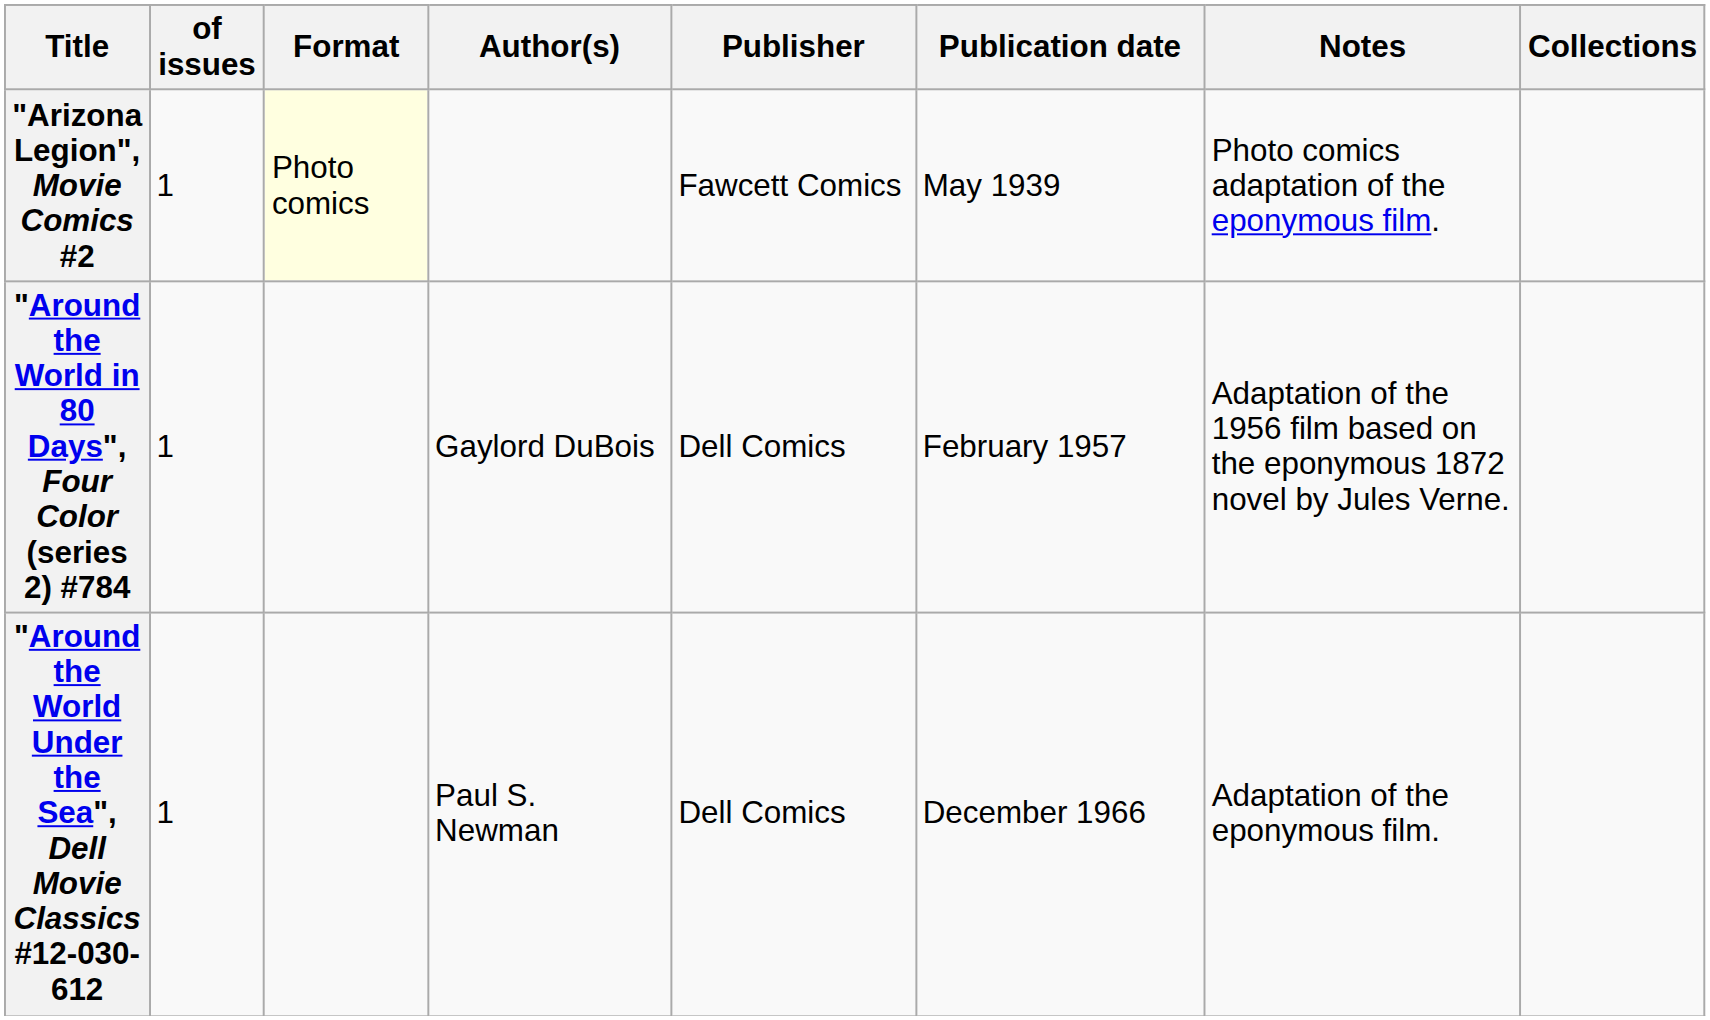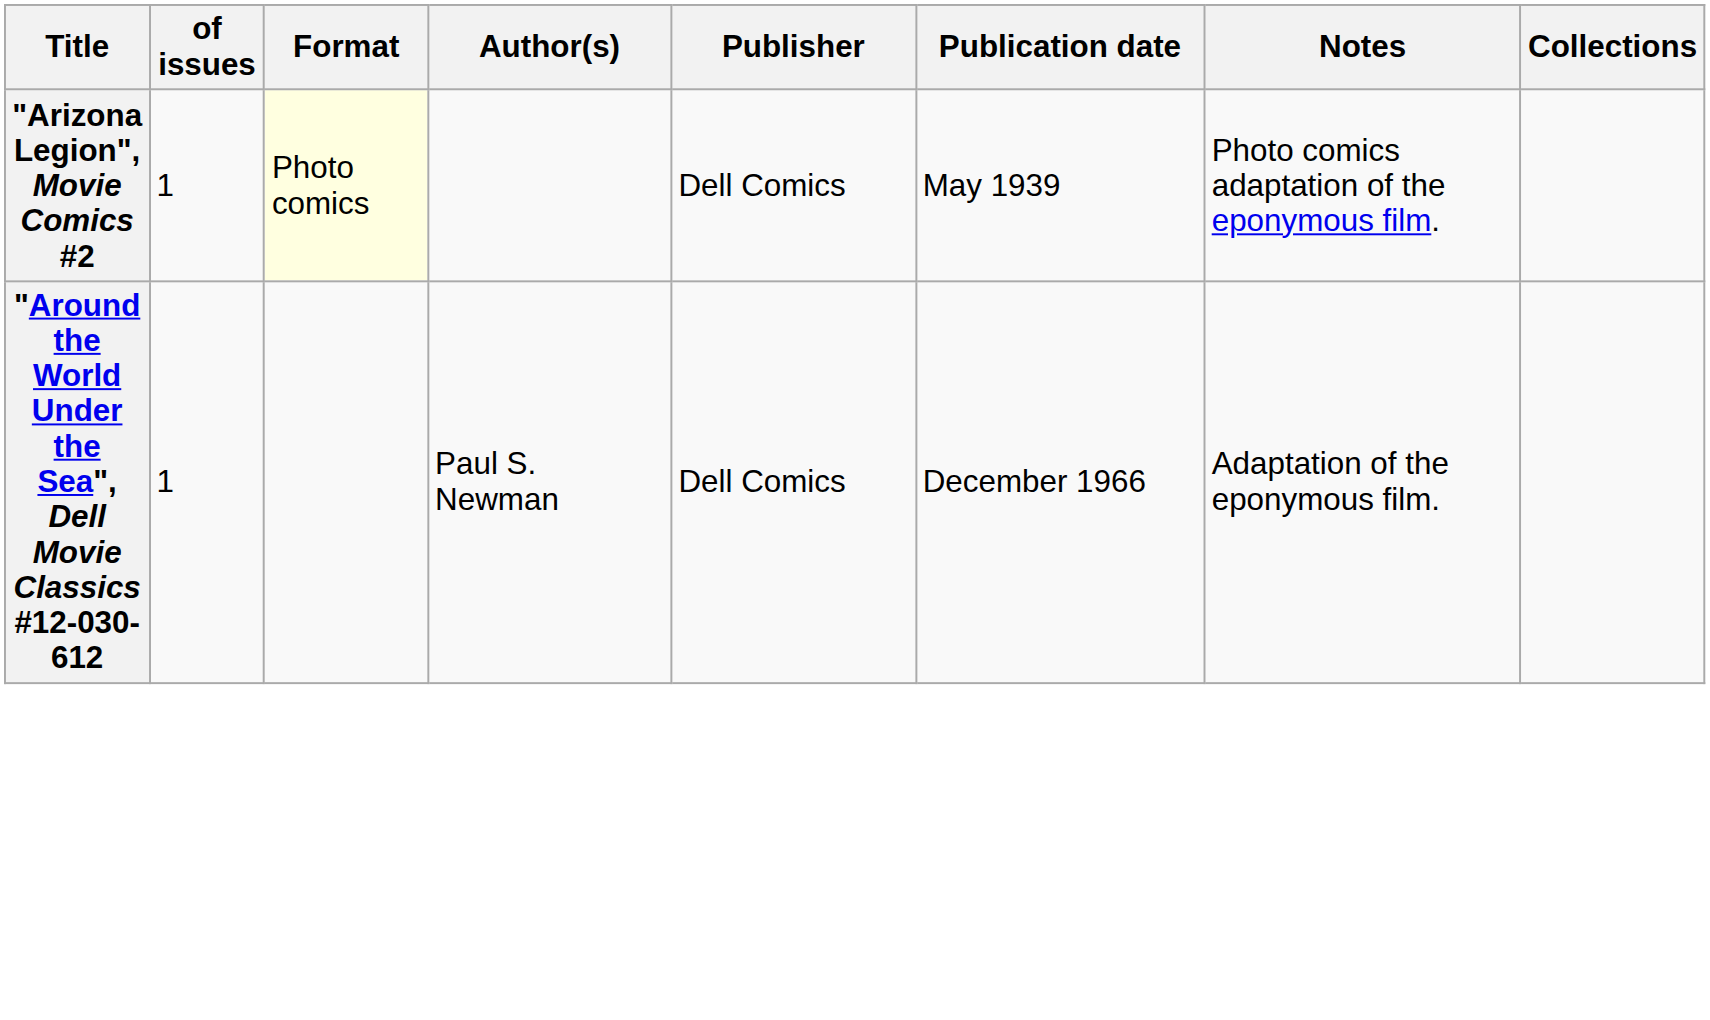 <table class="wikitable">
 <tr>
 <th>Title</th>
 <th style="width:40pt"> of issues</th>
 <th style="width:75pt">Format</th>
 <th style="width:125pt">Author(s)</th>
 <th style="width:125pt">Publisher</th>
 <th style="width:150pt">Publication date</th>
 <th style="width:175pt">Notes</th>
 <th>Collections</th>
 </tr>
 <tr>
 <th>"Arizona Legion", <em>Movie Comics</em> #2</th>
 <td>1</td>
 <td style="background: lightyellow;">Photo comics</td>
 <td></td>
-<td>Fawcett Comics</td>
+<td>Dell Comics</td>
 <td>May 1939</td>
 <td>Photo comics adaptation of the <a href='#'>eponymous film</a>.</td>
-<td></td>
-</tr>
-<tr>
-<th>"<a href='#'>Around the World in 80 Days</a>", <em>Four Color</em> (series 2) #784</th>
-<td>1</td>
-<td></td>
-<td>Gaylord DuBois</td>
-<td>Dell Comics</td>
-<td>February 1957</td>
-<td>Adaptation of the 1956 film based on the eponymous 1872 novel by Jules Verne.</td>
 <td></td>
 </tr>
 <tr>
 <th>"<a href='#'>Around the World Under the Sea</a>", <em>Dell Movie Classics</em> #12-030-612</th>
 <td>1</td>
 <td></td>
 <td>Paul S. Newman</td>
 <td>Dell Comics</td>
 <td>December 1966</td>
 <td>Adaptation of the eponymous film.</td>
 <td></td>
 </tr>
 </table>
